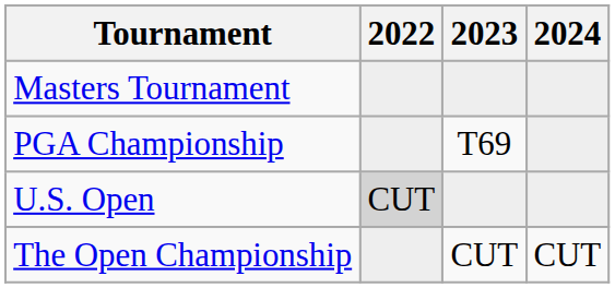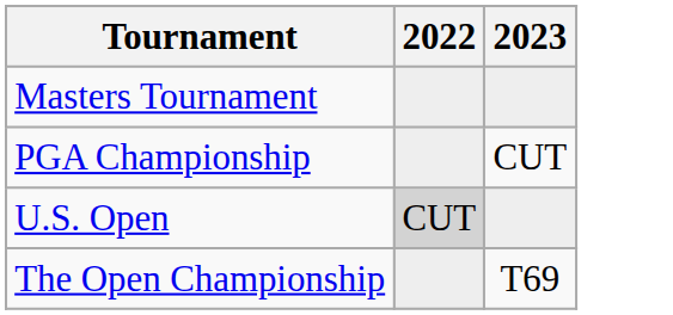 <table class="wikitable" style="font-size:95%;text-align:center;">
 <tr>
 <th>Tournament</th>
 <th>2022</th>
 <th>2023</th>
-<th>2024</th>
 </tr>
 <tr>
 <td align=left><a href='#'>Masters Tournament</a></td>
-<td style="background:#eeeeee;"></td>
 <td style="background:#eeeeee;"></td>
 <td style="background:#eeeeee;"></td>
 </tr>
 <tr>
 <td align=left><a href='#'>PGA Championship</a></td>
 <td style="background:#eeeeee;"></td>
-<td>T69</td>
-<td style="background:#eeeeee;"></td>
+<td>CUT</td>
 </tr>
 <tr>
 <td align=left><a href='#'>U.S. Open</a></td>
 <td style="background: lightgrey;">CUT</td>
 <td style="background:#eeeeee;"></td>
-<td style="background:#eeeeee;"></td>
 </tr>
 <tr>
 <td align=left><a href='#'>The Open Championship</a></td>
 <td style="background:#eeeeee;"></td>
-<td>CUT</td>
-<td>CUT</td>
+<td>T69</td>
 </tr>
 </table>
